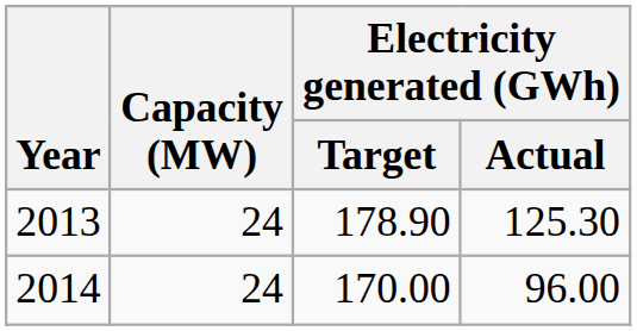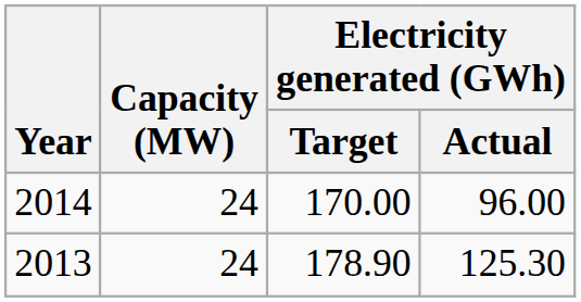 <table class="wikitable sortable" style="text-align:right;">
 <tr>
 <th style="vertical-align:bottom;" rowspan=2>Year</th>
 <th style="vertical-align:bottom;" rowspan=2>Capacity<br>(MW)</th>
 <th style="vertical-align:bottom;" colspan=2>Electricity<br>generated (GWh)</th>
 </tr>
 <tr>
 <th>Target</th>
 <th>Actual</th>
 </tr>
 <tr>
+<td>2014</td>
+<td>24</td>
+<td>170.00</td>
+<td>96.00</td>
+</tr>
+<tr>
 <td>2013</td>
 <td>24</td>
 <td>178.90</td>
 <td>125.30</td>
 </tr>
-<tr>
-<td>2014</td>
-<td>24</td>
-<td>170.00</td>
-<td>96.00</td>
-</tr>
 </table>
